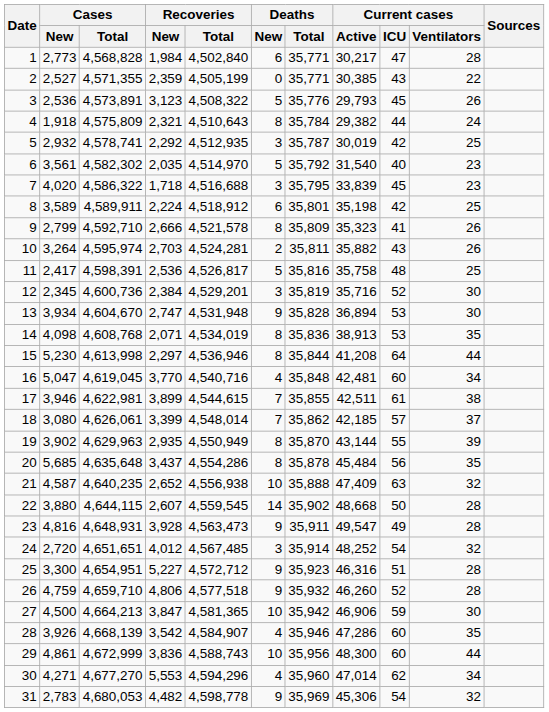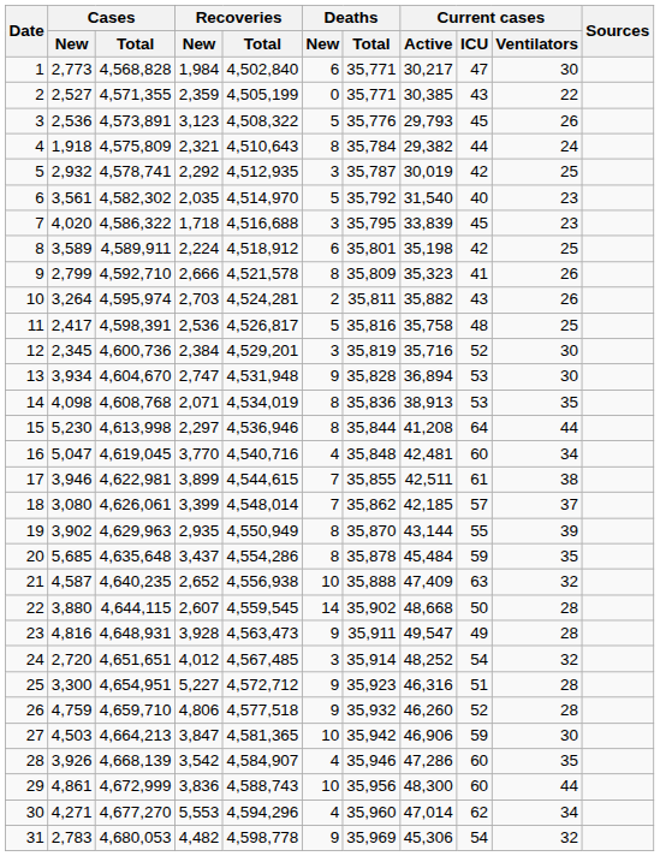 <table class="wikitable sortable mw-collapsible mw-collapsed sticky-header-multi sort-under" style="text-align:right;">
 <tr>
 <th rowspan=2>Date</th>
 <th colspan=2>Cases</th>
 <th colspan=2>Recoveries</th>
 <th colspan=2>Deaths</th>
 <th colspan=3>Current cases</th>
 <th rowspan=2 class="unsortable">Sources</th>
 </tr>
 <tr>
 <th>New</th>
 <th>Total</th>
 <th>New</th>
 <th>Total</th>
 <th>New</th>
 <th>Total</th>
 <th>Active</th>
 <th>ICU</th>
 <th>Ventilators</th>
 </tr>
 <tr>
 <td>1</td>
 <td>2,773</td>
 <td>4,568,828</td>
 <td>1,984</td>
 <td>4,502,840</td>
 <td>6</td>
 <td>35,771</td>
 <td>30,217</td>
 <td>47</td>
-<td>28</td>
+<td>30</td>
 <td></td>
 </tr>
 <tr>
 <td>2</td>
 <td>2,527</td>
 <td>4,571,355</td>
 <td>2,359</td>
 <td>4,505,199</td>
 <td>0</td>
 <td>35,771</td>
 <td>30,385</td>
 <td>43</td>
 <td>22</td>
 <td></td>
 </tr>
 <tr>
 <td>3</td>
 <td>2,536</td>
 <td>4,573,891</td>
 <td>3,123</td>
 <td>4,508,322</td>
 <td>5</td>
 <td>35,776</td>
 <td>29,793</td>
 <td>45</td>
 <td>26</td>
 <td></td>
 </tr>
 <tr>
 <td>4</td>
 <td>1,918</td>
 <td>4,575,809</td>
 <td>2,321</td>
 <td>4,510,643</td>
 <td>8</td>
 <td>35,784</td>
 <td>29,382</td>
 <td>44</td>
 <td>24</td>
 <td></td>
 </tr>
 <tr>
 <td>5</td>
 <td>2,932</td>
 <td>4,578,741</td>
 <td>2,292</td>
 <td>4,512,935</td>
 <td>3</td>
 <td>35,787</td>
 <td>30,019</td>
 <td>42</td>
 <td>25</td>
 <td></td>
 </tr>
 <tr>
 <td>6</td>
 <td>3,561</td>
 <td>4,582,302</td>
 <td>2,035</td>
 <td>4,514,970</td>
 <td>5</td>
 <td>35,792</td>
 <td>31,540</td>
 <td>40</td>
 <td>23</td>
 <td></td>
 </tr>
 <tr>
 <td>7</td>
 <td>4,020</td>
 <td>4,586,322</td>
 <td>1,718</td>
 <td>4,516,688</td>
 <td>3</td>
 <td>35,795</td>
 <td>33,839</td>
 <td>45</td>
 <td>23</td>
 <td></td>
 </tr>
 <tr>
 <td>8</td>
 <td>3,589</td>
 <td>4,589,911</td>
 <td>2,224</td>
 <td>4,518,912</td>
 <td>6</td>
 <td>35,801</td>
 <td>35,198</td>
 <td>42</td>
 <td>25</td>
 <td></td>
 </tr>
 <tr>
 <td>9</td>
 <td>2,799</td>
 <td>4,592,710</td>
 <td>2,666</td>
 <td>4,521,578</td>
 <td>8</td>
 <td>35,809</td>
 <td>35,323</td>
 <td>41</td>
 <td>26</td>
 <td></td>
 </tr>
 <tr>
 <td>10</td>
 <td>3,264</td>
 <td>4,595,974</td>
 <td>2,703</td>
 <td>4,524,281</td>
 <td>2</td>
 <td>35,811</td>
 <td>35,882</td>
 <td>43</td>
 <td>26</td>
 <td></td>
 </tr>
 <tr>
 <td>11</td>
 <td>2,417</td>
 <td>4,598,391</td>
 <td>2,536</td>
 <td>4,526,817</td>
 <td>5</td>
 <td>35,816</td>
 <td>35,758</td>
 <td>48</td>
 <td>25</td>
 <td></td>
 </tr>
 <tr>
 <td>12</td>
 <td>2,345</td>
 <td>4,600,736</td>
 <td>2,384</td>
 <td>4,529,201</td>
 <td>3</td>
 <td>35,819</td>
 <td>35,716</td>
 <td>52</td>
 <td>30</td>
 <td></td>
 </tr>
 <tr>
 <td>13</td>
 <td>3,934</td>
 <td>4,604,670</td>
 <td>2,747</td>
 <td>4,531,948</td>
 <td>9</td>
 <td>35,828</td>
 <td>36,894</td>
 <td>53</td>
 <td>30</td>
 <td></td>
 </tr>
 <tr>
 <td>14</td>
 <td>4,098</td>
 <td>4,608,768</td>
 <td>2,071</td>
 <td>4,534,019</td>
 <td>8</td>
 <td>35,836</td>
 <td>38,913</td>
 <td>53</td>
 <td>35</td>
 <td></td>
 </tr>
 <tr>
 <td>15</td>
 <td>5,230</td>
 <td>4,613,998</td>
 <td>2,297</td>
 <td>4,536,946</td>
 <td>8</td>
 <td>35,844</td>
 <td>41,208</td>
 <td>64</td>
 <td>44</td>
 <td></td>
 </tr>
 <tr>
 <td>16</td>
 <td>5,047</td>
 <td>4,619,045</td>
 <td>3,770</td>
 <td>4,540,716</td>
 <td>4</td>
 <td>35,848</td>
 <td>42,481</td>
 <td>60</td>
 <td>34</td>
 <td></td>
 </tr>
 <tr>
 <td>17</td>
 <td>3,946</td>
 <td>4,622,981</td>
 <td>3,899</td>
 <td>4,544,615</td>
 <td>7</td>
 <td>35,855</td>
 <td>42,511</td>
 <td>61</td>
 <td>38</td>
 <td></td>
 </tr>
 <tr>
 <td>18</td>
 <td>3,080</td>
 <td>4,626,061</td>
 <td>3,399</td>
 <td>4,548,014</td>
 <td>7</td>
 <td>35,862</td>
 <td>42,185</td>
 <td>57</td>
 <td>37</td>
 <td></td>
 </tr>
 <tr>
 <td>19</td>
 <td>3,902</td>
 <td>4,629,963</td>
 <td>2,935</td>
 <td>4,550,949</td>
 <td>8</td>
 <td>35,870</td>
 <td>43,144</td>
 <td>55</td>
 <td>39</td>
 <td></td>
 </tr>
 <tr>
 <td>20</td>
 <td>5,685</td>
 <td>4,635,648</td>
 <td>3,437</td>
 <td>4,554,286</td>
 <td>8</td>
 <td>35,878</td>
 <td>45,484</td>
-<td>56</td>
+<td>59</td>
 <td>35</td>
 <td></td>
 </tr>
 <tr>
 <td>21</td>
 <td>4,587</td>
 <td>4,640,235</td>
 <td>2,652</td>
 <td>4,556,938</td>
 <td>10</td>
 <td>35,888</td>
 <td>47,409</td>
 <td>63</td>
 <td>32</td>
 <td></td>
 </tr>
 <tr>
 <td>22</td>
 <td>3,880</td>
 <td>4,644,115</td>
 <td>2,607</td>
 <td>4,559,545</td>
 <td>14</td>
 <td>35,902</td>
 <td>48,668</td>
 <td>50</td>
 <td>28</td>
 <td></td>
 </tr>
 <tr>
 <td>23</td>
 <td>4,816</td>
 <td>4,648,931</td>
 <td>3,928</td>
 <td>4,563,473</td>
 <td>9</td>
 <td>35,911</td>
 <td>49,547</td>
 <td>49</td>
 <td>28</td>
 <td></td>
 </tr>
 <tr>
 <td>24</td>
 <td>2,720</td>
 <td>4,651,651</td>
 <td>4,012</td>
 <td>4,567,485</td>
 <td>3</td>
 <td>35,914</td>
 <td>48,252</td>
 <td>54</td>
 <td>32</td>
 <td></td>
 </tr>
 <tr>
 <td>25</td>
 <td>3,300</td>
 <td>4,654,951</td>
 <td>5,227</td>
 <td>4,572,712</td>
 <td>9</td>
 <td>35,923</td>
 <td>46,316</td>
 <td>51</td>
 <td>28</td>
 <td></td>
 </tr>
 <tr>
 <td>26</td>
 <td>4,759</td>
 <td>4,659,710</td>
 <td>4,806</td>
 <td>4,577,518</td>
 <td>9</td>
 <td>35,932</td>
 <td>46,260</td>
 <td>52</td>
 <td>28</td>
 <td></td>
 </tr>
 <tr>
 <td>27</td>
-<td>4,500</td>
+<td>4,503</td>
 <td>4,664,213</td>
 <td>3,847</td>
 <td>4,581,365</td>
 <td>10</td>
 <td>35,942</td>
 <td>46,906</td>
 <td>59</td>
 <td>30</td>
 <td></td>
 </tr>
 <tr>
 <td>28</td>
 <td>3,926</td>
 <td>4,668,139</td>
 <td>3,542</td>
 <td>4,584,907</td>
 <td>4</td>
 <td>35,946</td>
 <td>47,286</td>
 <td>60</td>
 <td>35</td>
 <td></td>
 </tr>
 <tr>
 <td>29</td>
 <td>4,861</td>
 <td>4,672,999</td>
 <td>3,836</td>
 <td>4,588,743</td>
 <td>10</td>
 <td>35,956</td>
 <td>48,300</td>
 <td>60</td>
 <td>44</td>
 <td></td>
 </tr>
 <tr>
 <td>30</td>
 <td>4,271</td>
 <td>4,677,270</td>
 <td>5,553</td>
 <td>4,594,296</td>
 <td>4</td>
 <td>35,960</td>
 <td>47,014</td>
 <td>62</td>
 <td>34</td>
 <td></td>
 </tr>
 <tr>
 <td>31</td>
 <td>2,783</td>
 <td>4,680,053</td>
 <td>4,482</td>
 <td>4,598,778</td>
 <td>9</td>
 <td>35,969</td>
 <td>45,306</td>
 <td>54</td>
 <td>32</td>
 <td></td>
 </tr>
 </table>
